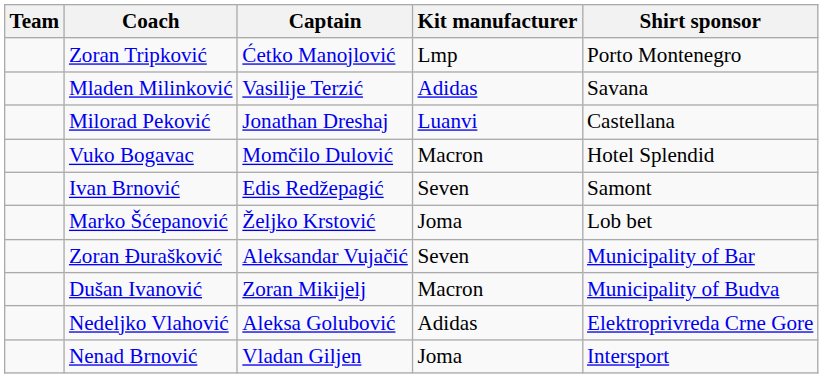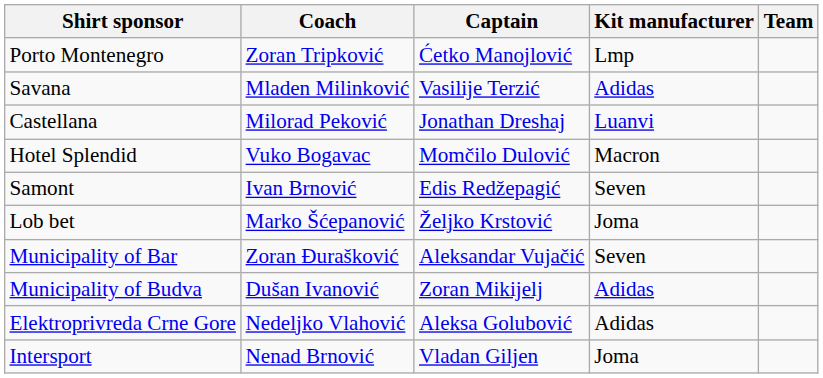 <table class="wikitable sortable">
 <tr>
-<th>Team</th>
+<th>Shirt sponsor</th>
 <th>Coach</th>
 <th>Captain</th>
 <th>Kit manufacturer</th>
-<th>Shirt sponsor</th>
+<th>Team</th>
 </tr>
 <tr>
-<td></td>
+<td>Porto Montenegro</td>
 <td> <a href='#'>Zoran Tripković</a></td>
 <td> <a href='#'>Ćetko Manojlović</a></td>
 <td> Lmp</td>
-<td>Porto Montenegro</td>
+<td></td>
 </tr>
 <tr>
-<td></td>
+<td>Savana</td>
 <td> <a href='#'>Mladen Milinković</a></td>
 <td> <a href='#'>Vasilije Terzić</a></td>
 <td> <a href='#'>Adidas</a></td>
-<td>Savana</td>
+<td></td>
 </tr>
 <tr>
-<td></td>
+<td>Castellana</td>
 <td> <a href='#'>Milorad Peković</a></td>
 <td> <a href='#'>Jonathan Dreshaj</a></td>
 <td> <a href='#'>Luanvi</a></td>
-<td>Castellana</td>
+<td></td>
 </tr>
 <tr>
-<td></td>
+<td>Hotel Splendid</td>
 <td> <a href='#'>Vuko Bogavac</a></td>
 <td> <a href='#'>Momčilo Dulović</a></td>
 <td> Macron</td>
-<td>Hotel Splendid</td>
+<td></td>
 </tr>
 <tr>
-<td></td>
+<td>Samont</td>
 <td> <a href='#'>Ivan Brnović</a></td>
 <td> <a href='#'>Edis Redžepagić</a></td>
 <td> Seven</td>
-<td>Samont</td>
+<td></td>
 </tr>
 <tr>
-<td></td>
+<td>Lob bet</td>
 <td> <a href='#'>Marko Šćepanović</a></td>
 <td> <a href='#'>Željko Krstović</a></td>
 <td> Joma</td>
-<td>Lob bet</td>
+<td></td>
 </tr>
 <tr>
-<td></td>
+<td><a href='#'>Municipality of Bar</a></td>
 <td> <a href='#'>Zoran Đurašković</a></td>
 <td> <a href='#'>Aleksandar Vujačić</a></td>
 <td> Seven</td>
-<td><a href='#'>Municipality of Bar</a></td>
+<td></td>
 </tr>
 <tr>
-<td></td>
+<td><a href='#'>Municipality of Budva</a></td>
 <td> <a href='#'>Dušan Ivanović</a></td>
 <td> <a href='#'>Zoran Mikijelj</a></td>
-<td> Macron</td>
-<td><a href='#'>Municipality of Budva</a></td>
+<td> <a href='#'>Adidas</a></td>
+<td></td>
 </tr>
 <tr>
-<td></td>
+<td><a href='#'>Elektroprivreda Crne Gore</a></td>
 <td> <a href='#'>Nedeljko Vlahović</a></td>
 <td> <a href='#'>Aleksa Golubović</a></td>
 <td> Adidas</td>
-<td><a href='#'>Elektroprivreda Crne Gore</a></td>
+<td></td>
 </tr>
 <tr>
-<td></td>
+<td><a href='#'>Intersport</a></td>
 <td> <a href='#'>Nenad Brnović</a></td>
 <td> <a href='#'>Vladan Giljen</a></td>
 <td> Joma</td>
-<td><a href='#'>Intersport</a></td>
+<td></td>
 </tr>
 </table>
